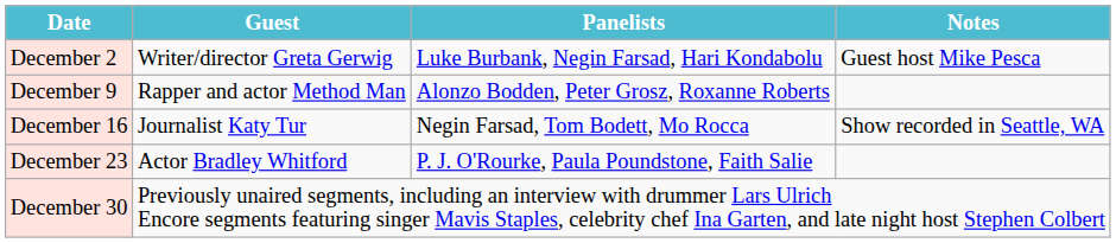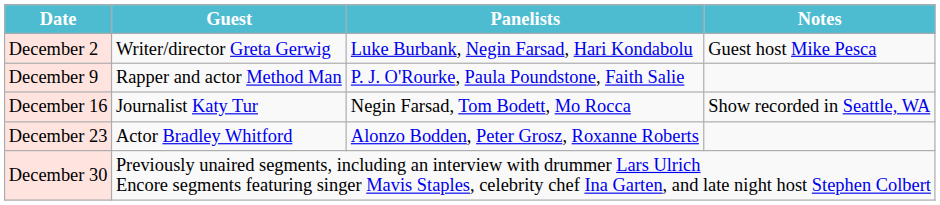 <table class="wikitable">
 <tr>
 <th style="background:#4DBCD0;color:#FFFFFF;">Date</th>
 <th style="background:#4DBCD0;color:#FFFFFF;">Guest</th>
 <th style="background:#4DBCD0;color:#FFFFFF;">Panelists</th>
 <th style="background:#4DBCD0;color:#FFFFFF;">Notes</th>
 </tr>
 <tr>
 <td style="background:#FFE3DF;color:#000000;">December 2</td>
 <td>Writer/director <a href='#'>Greta Gerwig</a></td>
 <td><a href='#'>Luke Burbank</a>, <a href='#'>Negin Farsad</a>, <a href='#'>Hari Kondabolu</a></td>
 <td>Guest host <a href='#'>Mike Pesca</a></td>
 </tr>
 <tr>
 <td style="background:#FFE3DF;color:#000000;">December 9</td>
 <td>Rapper and actor <a href='#'>Method Man</a></td>
-<td><a href='#'>Alonzo Bodden</a>, <a href='#'>Peter Grosz</a>, <a href='#'>Roxanne Roberts</a></td>
+<td><a href='#'>P. J. O'Rourke</a>, <a href='#'>Paula Poundstone</a>, <a href='#'>Faith Salie</a></td>
 <td></td>
 </tr>
 <tr>
 <td style="background:#FFE3DF;color:#000000;">December 16</td>
 <td>Journalist <a href='#'>Katy Tur</a></td>
 <td>Negin Farsad, <a href='#'>Tom Bodett</a>, <a href='#'>Mo Rocca</a></td>
 <td>Show recorded in <a href='#'>Seattle, WA</a> </td>
 </tr>
 <tr>
 <td style="background:#FFE3DF;color:#000000;">December 23</td>
 <td>Actor <a href='#'>Bradley Whitford</a></td>
-<td><a href='#'>P. J. O'Rourke</a>, <a href='#'>Paula Poundstone</a>, <a href='#'>Faith Salie</a></td>
+<td><a href='#'>Alonzo Bodden</a>, <a href='#'>Peter Grosz</a>, <a href='#'>Roxanne Roberts</a></td>
 <td></td>
 </tr>
 <tr>
 <td style="background:#FFE3DF;color:#000000;">December 30</td>
 <td colspan=3>Previously unaired segments, including an interview with drummer <a href='#'>Lars Ulrich</a><br>Encore segments featuring singer <a href='#'>Mavis Staples</a>, celebrity chef <a href='#'>Ina Garten</a>, and late night host <a href='#'>Stephen Colbert</a></td>
 </tr>
 </table>
